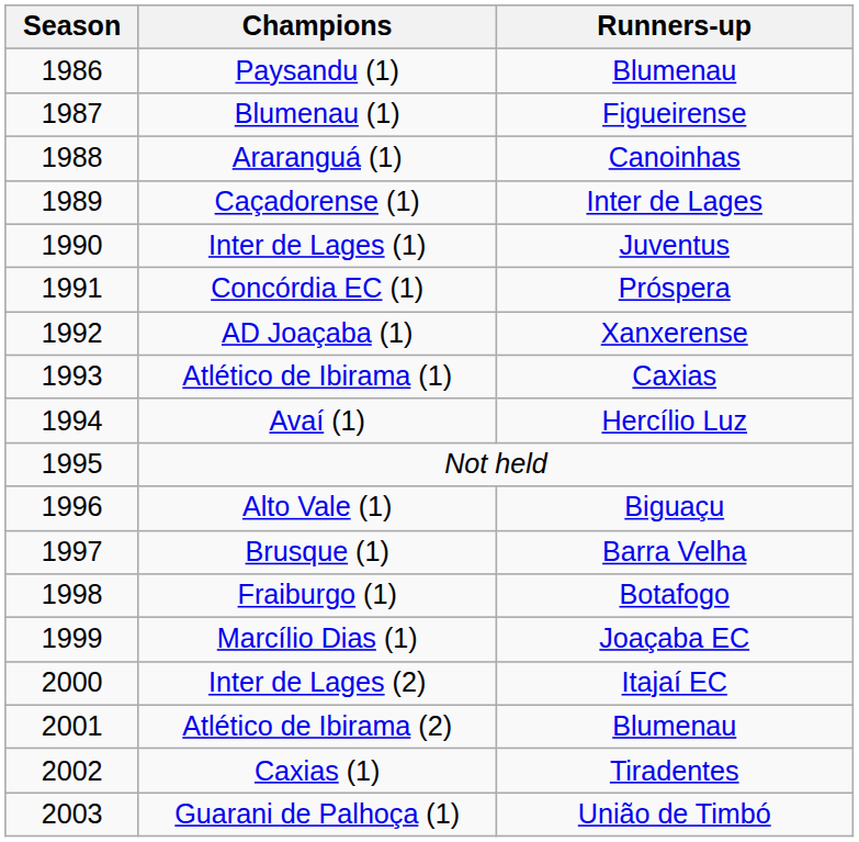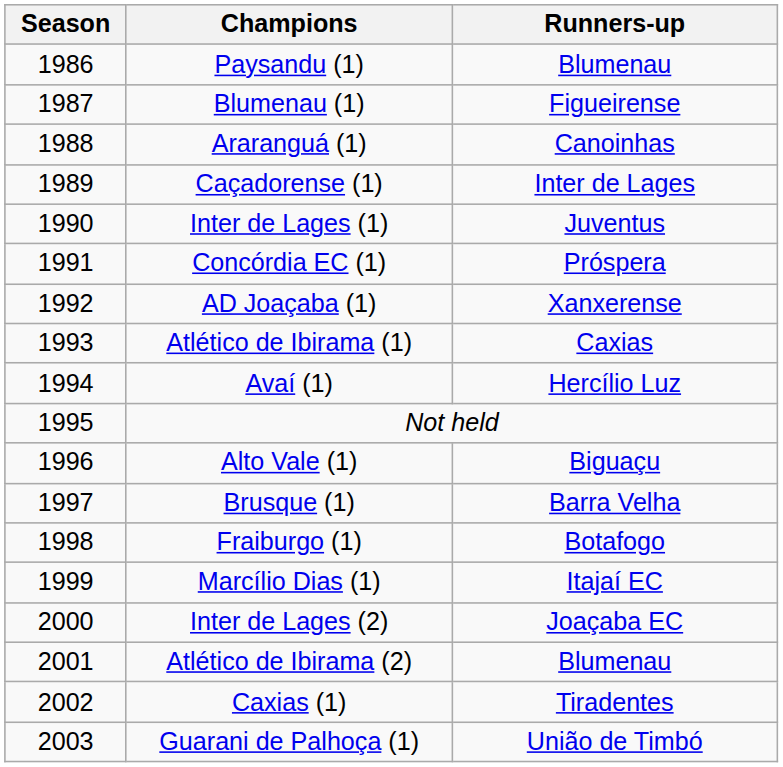 <table class="wikitable" style="text-align:center; margin-left:1em;">
 <tr>
 <th style="width:70px">Season</th>
 <th style="width:200px">Champions</th>
 <th style="width:200px">Runners-up</th>
 </tr>
 <tr>
 <td>1986</td>
 <td><a href='#'>Paysandu</a> (1)</td>
 <td><a href='#'>Blumenau</a></td>
 </tr>
 <tr>
 <td>1987</td>
 <td><a href='#'>Blumenau</a> (1)</td>
 <td><a href='#'>Figueirense</a></td>
 </tr>
 <tr>
 <td>1988</td>
 <td><a href='#'>Araranguá</a> (1)</td>
 <td><a href='#'>Canoinhas</a></td>
 </tr>
 <tr>
 <td>1989</td>
 <td><a href='#'>Caçadorense</a> (1)</td>
 <td><a href='#'>Inter de Lages</a></td>
 </tr>
 <tr>
 <td>1990</td>
 <td><a href='#'>Inter de Lages</a> (1)</td>
 <td><a href='#'>Juventus</a></td>
 </tr>
 <tr>
 <td>1991</td>
 <td><a href='#'>Concórdia EC</a> (1)</td>
 <td><a href='#'>Próspera</a></td>
 </tr>
 <tr>
 <td>1992</td>
 <td><a href='#'>AD Joaçaba</a> (1)</td>
 <td><a href='#'>Xanxerense</a></td>
 </tr>
 <tr>
 <td>1993</td>
 <td><a href='#'>Atlético de Ibirama</a> (1)</td>
 <td><a href='#'>Caxias</a></td>
 </tr>
 <tr>
 <td>1994</td>
 <td><a href='#'>Avaí</a> (1)</td>
 <td><a href='#'>Hercílio Luz</a></td>
 </tr>
 <tr>
 <td>1995</td>
 <td colspan=2><em>Not held</em></td>
 </tr>
 <tr>
 <td>1996</td>
 <td><a href='#'>Alto Vale</a> (1)</td>
 <td><a href='#'>Biguaçu</a></td>
 </tr>
 <tr>
 <td>1997</td>
 <td><a href='#'>Brusque</a> (1)</td>
 <td><a href='#'>Barra Velha</a></td>
 </tr>
 <tr>
 <td>1998</td>
 <td><a href='#'>Fraiburgo</a> (1)</td>
 <td><a href='#'>Botafogo</a></td>
 </tr>
 <tr>
 <td>1999</td>
 <td><a href='#'>Marcílio Dias</a> (1)</td>
-<td><a href='#'>Joaçaba EC</a></td>
+<td><a href='#'>Itajaí EC</a></td>
 </tr>
 <tr>
 <td>2000</td>
 <td><a href='#'>Inter de Lages</a> (2)</td>
-<td><a href='#'>Itajaí EC</a></td>
+<td><a href='#'>Joaçaba EC</a></td>
 </tr>
 <tr>
 <td>2001</td>
 <td><a href='#'>Atlético de Ibirama</a> (2)</td>
 <td><a href='#'>Blumenau</a></td>
 </tr>
 <tr>
 <td>2002</td>
 <td><a href='#'>Caxias</a> (1)</td>
 <td><a href='#'>Tiradentes</a></td>
 </tr>
 <tr>
 <td>2003</td>
 <td><a href='#'>Guarani de Palhoça</a> (1)</td>
 <td><a href='#'>União de Timbó</a></td>
 </tr>
 </table>
